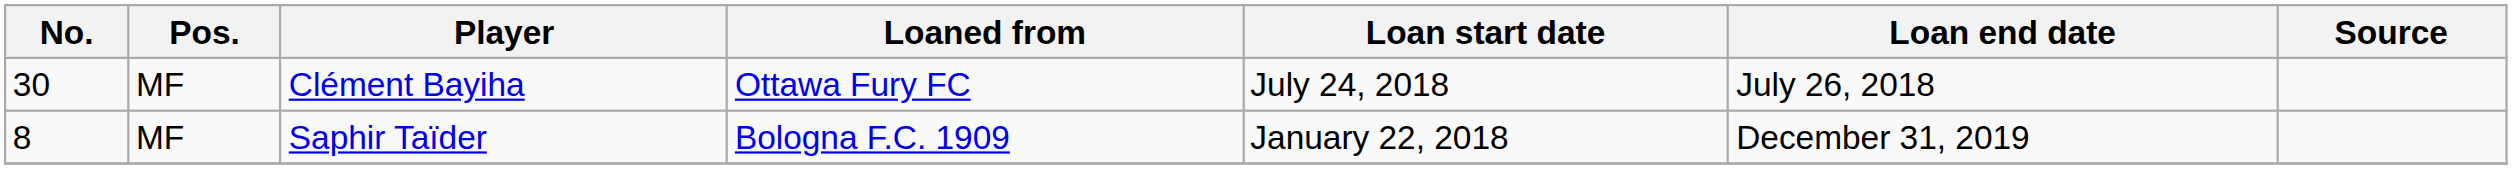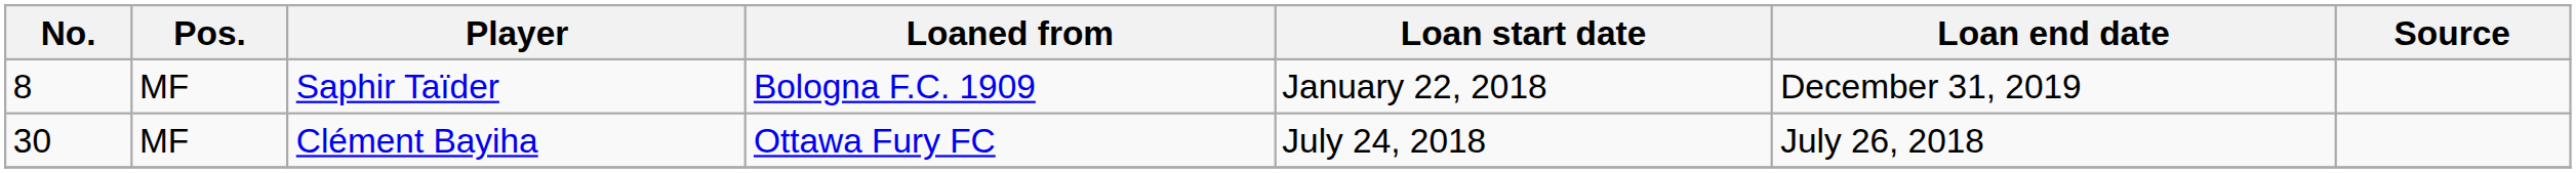 <table class="wikitable sortable" style="width:90%; text-align:center; font-size:95%; text-align:left;">
 <tr>
 <th><strong>No.</strong></th>
 <th><strong>Pos.</strong></th>
 <th><strong>Player</strong></th>
 <th><strong>Loaned from</strong></th>
 <th><strong>Loan start date</strong></th>
 <th><strong>Loan end date</strong></th>
 <th><strong>Source</strong></th>
 </tr>
 <tr>
+<td>8</td>
+<td>MF</td>
+<td> <a href='#'>Saphir Taïder</a></td>
+<td> <a href='#'>Bologna F.C. 1909</a></td>
+<td>January 22, 2018</td>
+<td>December 31, 2019</td>
+<td></td>
+</tr>
+<tr>
 <td>30</td>
 <td>MF</td>
 <td> <a href='#'>Clément Bayiha</a></td>
 <td> <a href='#'>Ottawa Fury FC</a></td>
 <td>July 24, 2018</td>
 <td>July 26, 2018</td>
 <td></td>
 </tr>
 <tr>
-<td>8</td>
-<td>MF</td>
-<td> <a href='#'>Saphir Taïder</a></td>
-<td> <a href='#'>Bologna F.C. 1909</a></td>
-<td>January 22, 2018</td>
-<td>December 31, 2019</td>
-<td></td>
-</tr>
-<tr>
 </tr>
 </table>
